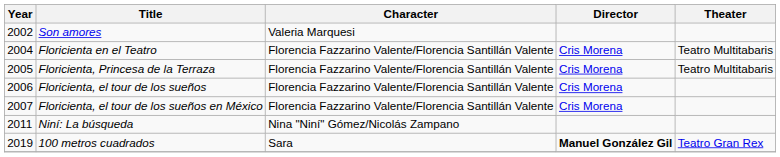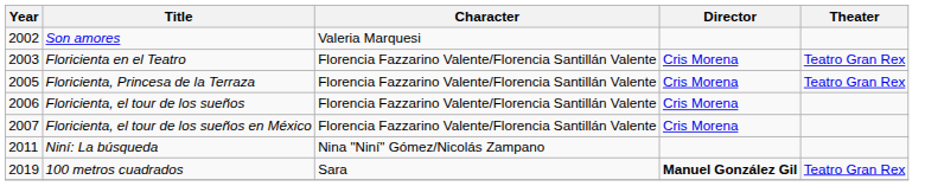 <table class="wikitable" style="font-size: 90%;">
 <tr>
 <th>Year</th>
 <th>Title</th>
 <th>Character</th>
 <th>Director</th>
 <th>Theater</th>
 </tr>
 <tr>
 <td>2002</td>
 <td><em><a href='#'>Son amores</a></em></td>
 <td>Valeria Marquesi</td>
 <td></td>
 <td></td>
 </tr>
 <tr>
-<td>2004</td>
+<td>2003</td>
 <td><em>Floricienta en el Teatro</em></td>
 <td>Florencia Fazzarino Valente/Florencia Santillán Valente</td>
 <td><a href='#'>Cris Morena</a></td>
-<td>Teatro Multitabaris</td>
+<td><a href='#'>Teatro Gran Rex</a></td>
 </tr>
 <tr>
 <td>2005</td>
 <td><em>Floricienta, Princesa de la Terraza</em></td>
 <td>Florencia Fazzarino Valente/Florencia Santillán Valente</td>
 <td><a href='#'>Cris Morena</a></td>
-<td>Teatro Multitabaris</td>
+<td><a href='#'>Teatro Gran Rex</a></td>
 </tr>
 <tr>
 <td>2006</td>
 <td><em>Floricienta, el tour de los sueños</em></td>
 <td>Florencia Fazzarino Valente/Florencia Santillán Valente</td>
 <td><a href='#'>Cris Morena</a></td>
 <td></td>
 </tr>
 <tr>
 <td>2007</td>
 <td><em>Floricienta, el tour de los sueños en México</em></td>
 <td>Florencia Fazzarino Valente/Florencia Santillán Valente</td>
 <td><a href='#'>Cris Morena</a></td>
 <td></td>
 </tr>
 <tr>
 <td>2011</td>
 <td><em>Niní: La búsqueda</em></td>
 <td>Nina "Niní" Gómez/Nicolás Zampano</td>
 <td></td>
 <td></td>
 </tr>
 <tr>
 <td>2019</td>
 <td><em>100 metros cuadrados</em></td>
 <td>Sara</td>
 <td><strong>Manuel González Gil</strong></td>
 <td><a href='#'>Teatro Gran Rex</a></td>
 </tr>
 <tr>
 </tr>
 </table>
